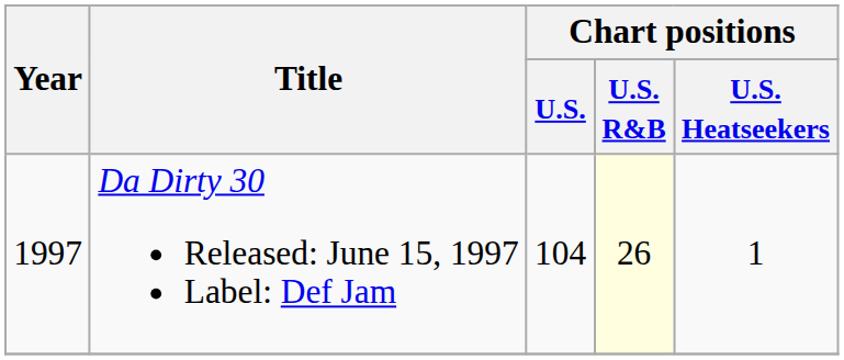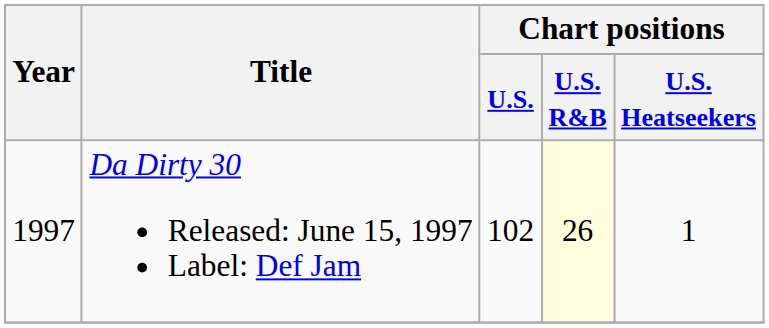 <table class="wikitable">
 <tr>
 <th rowspan="2">Year</th>
 <th rowspan="2">Title</th>
 <th colspan="3">Chart positions</th>
 </tr>
 <tr>
 <th><small><a href='#'>U.S.</a></small></th>
 <th><small><a href='#'>U.S.<br>R&B</a></small></th>
 <th><small><a href='#'>U.S.<br>Heatseekers</a></small></th>
 </tr>
 <tr>
 <td>1997</td>
 <td><em><a href='#'>Da Dirty 30</a></em><br><ul><li>Released: June 15, 1997</li><li>Label: <a href='#'>Def Jam</a></li></ul></td>
-<td align="center">104</td>
+<td align="center">102</td>
 <td align="center" style="background: lightyellow;">26</td>
 <td align="center">1</td>
 </tr>
 <tr>
 </tr>
 </table>
